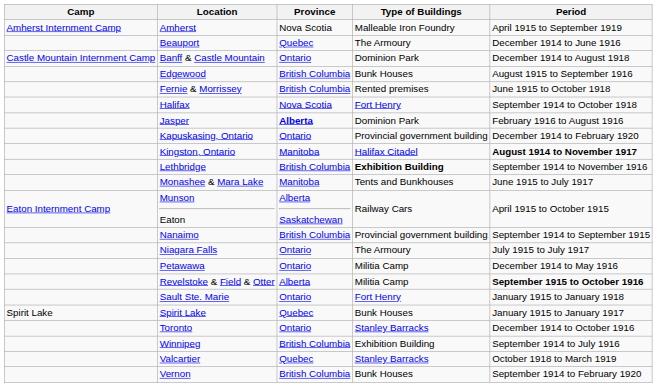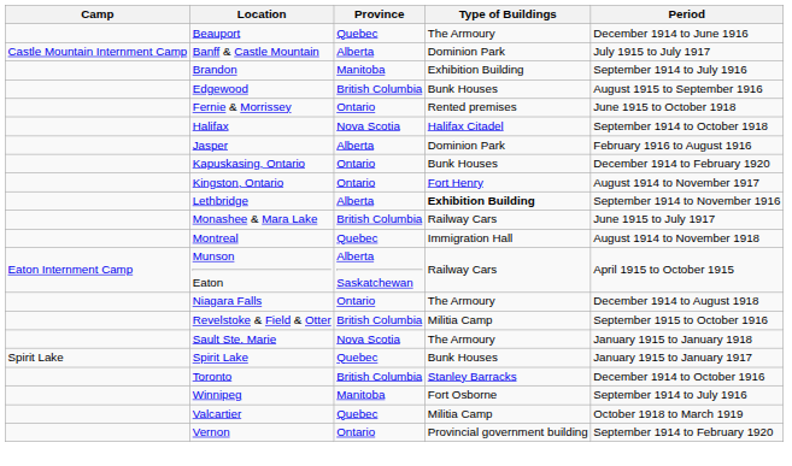 <table class="wikitable sortable sticky-header" style=text-align:left;>
 <tr>
 <th>Camp</th>
 <th>Location</th>
 <th>Province</th>
 <th>Type of Buildings</th>
 <th>Period</th>
-</tr>
-<tr>
-<td><a href='#'>Amherst Internment Camp</a></td>
-<td><a href='#'>Amherst</a></td>
-<td>Nova Scotia</td>
-<td>Malleable Iron Foundry</td>
-<td>April 1915 to September 1919</td>
 </tr>
 <tr>
 <td></td>
 <td><a href='#'>Beauport</a></td>
 <td><a href='#'>Quebec</a></td>
 <td>The Armoury</td>
 <td>December 1914 to June 1916</td>
 </tr>
 <tr>
 <td><a href='#'>Castle Mountain Internment Camp</a></td>
 <td><a href='#'>Banff</a> & <a href='#'>Castle Mountain</a></td>
-<td><a href='#'>Ontario</a></td>
+<td><a href='#'>Alberta</a></td>
 <td>Dominion Park</td>
-<td>December 1914 to August 1918</td>
+<td>July 1915 to July 1917</td>
+</tr>
+<tr>
+<td></td>
+<td><a href='#'>Brandon</a></td>
+<td><a href='#'>Manitoba</a></td>
+<td>Exhibition Building</td>
+<td>September 1914 to July 1916</td>
 </tr>
 <tr>
 <td></td>
 <td><a href='#'>Edgewood</a></td>
 <td><a href='#'>British Columbia</a></td>
 <td>Bunk Houses</td>
 <td>August 1915 to September 1916</td>
 </tr>
 <tr>
 <td></td>
 <td><a href='#'>Fernie</a> & <a href='#'>Morrissey</a></td>
-<td><a href='#'>British Columbia</a></td>
+<td><a href='#'>Ontario</a></td>
 <td>Rented premises</td>
 <td>June 1915 to October 1918</td>
 </tr>
 <tr>
 <td></td>
 <td><a href='#'>Halifax</a></td>
 <td><a href='#'>Nova Scotia</a></td>
-<td><a href='#'>Fort Henry</a></td>
+<td><a href='#'>Halifax Citadel</a></td>
 <td>September 1914 to October 1918</td>
 </tr>
 <tr>
 <td></td>
 <td><a href='#'>Jasper</a></td>
-<td><strong><a href='#'>Alberta</a></strong></td>
+<td><a href='#'>Alberta</a></td>
 <td>Dominion Park</td>
 <td>February 1916 to August 1916</td>
 </tr>
 <tr>
 <td></td>
 <td><a href='#'>Kapuskasing, Ontario</a></td>
 <td><a href='#'>Ontario</a></td>
-<td>Provincial government building</td>
+<td>Bunk Houses</td>
 <td>December 1914 to February 1920</td>
 </tr>
 <tr>
 <td></td>
 <td><a href='#'>Kingston, Ontario</a></td>
-<td><a href='#'>Manitoba</a></td>
-<td><a href='#'>Halifax Citadel</a></td>
-<td><strong>August 1914 to November 1917</strong></td>
+<td><a href='#'>Ontario</a></td>
+<td><a href='#'>Fort Henry</a></td>
+<td>August 1914 to November 1917</td>
 </tr>
 <tr>
 <td></td>
 <td><a href='#'>Lethbridge</a></td>
-<td><a href='#'>British Columbia</a></td>
+<td><a href='#'>Alberta</a></td>
 <td><strong>Exhibition Building</strong></td>
 <td>September 1914 to November 1916</td>
 </tr>
 <tr>
 <td></td>
 <td><a href='#'>Monashee</a> & <a href='#'>Mara Lake</a></td>
-<td><a href='#'>Manitoba</a></td>
-<td>Tents and Bunkhouses</td>
+<td><a href='#'>British Columbia</a></td>
+<td>Railway Cars</td>
 <td>June 1915 to July 1917</td>
+</tr>
+<tr>
+<td></td>
+<td><a href='#'>Montreal</a></td>
+<td><a href='#'>Quebec</a></td>
+<td>Immigration Hall</td>
+<td>August 1914 to November 1918</td>
 </tr>
 <tr>
 <td><a href='#'>Eaton Internment Camp</a></td>
 <td><a href='#'>Munson</a><hr>Eaton</td>
 <td><a href='#'>Alberta</a><hr><a href='#'>Saskatchewan</a></td>
 <td>Railway Cars</td>
 <td>April 1915 to October 1915</td>
 </tr>
 <tr>
 <td></td>
-<td><a href='#'>Nanaimo</a></td>
-<td><a href='#'>British Columbia</a></td>
-<td>Provincial government building</td>
-<td>September 1914 to September 1915</td>
-</tr>
-<tr>
-<td></td>
 <td><a href='#'>Niagara Falls</a></td>
 <td><a href='#'>Ontario</a></td>
 <td>The Armoury</td>
-<td>July 1915 to July 1917</td>
-</tr>
-<tr>
-<td></td>
-<td><a href='#'>Petawawa</a></td>
-<td><a href='#'>Ontario</a></td>
-<td>Militia Camp</td>
-<td>December 1914 to May 1916</td>
+<td>December 1914 to August 1918</td>
 </tr>
 <tr>
 <td></td>
 <td><a href='#'>Revelstoke</a> & <a href='#'>Field</a> & <a href='#'>Otter</a></td>
-<td><a href='#'>Alberta</a></td>
+<td><a href='#'>British Columbia</a></td>
 <td>Militia Camp</td>
-<td><strong>September 1915 to October 1916</strong></td>
+<td>September 1915 to October 1916</td>
 </tr>
 <tr>
 <td></td>
 <td><a href='#'>Sault Ste. Marie</a></td>
-<td><a href='#'>Ontario</a></td>
-<td><a href='#'>Fort Henry</a></td>
+<td><a href='#'>Nova Scotia</a></td>
+<td>The Armoury</td>
 <td>January 1915 to January 1918</td>
 </tr>
 <tr>
 <td>Spirit Lake</td>
 <td><a href='#'>Spirit Lake</a></td>
 <td><a href='#'>Quebec</a></td>
 <td>Bunk Houses</td>
 <td>January 1915 to January 1917</td>
 </tr>
 <tr>
 <td></td>
 <td><a href='#'>Toronto</a></td>
-<td><a href='#'>Ontario</a></td>
+<td><a href='#'>British Columbia</a></td>
 <td><a href='#'>Stanley Barracks</a></td>
 <td>December 1914 to October 1916</td>
 </tr>
 <tr>
 <td></td>
 <td><a href='#'>Winnipeg</a></td>
-<td><a href='#'>British Columbia</a></td>
-<td>Exhibition Building</td>
+<td><a href='#'>Manitoba</a></td>
+<td>Fort Osborne</td>
 <td>September 1914 to July 1916</td>
 </tr>
 <tr>
 <td></td>
 <td><a href='#'>Valcartier</a></td>
 <td><a href='#'>Quebec</a></td>
-<td><a href='#'>Stanley Barracks</a></td>
+<td>Militia Camp</td>
 <td>October 1918 to March 1919</td>
 </tr>
 <tr>
 <td></td>
 <td><a href='#'>Vernon</a></td>
-<td><a href='#'>British Columbia</a></td>
-<td>Bunk Houses</td>
+<td><a href='#'>Ontario</a></td>
+<td>Provincial government building</td>
 <td>September 1914 to February 1920</td>
 </tr>
 </table>
